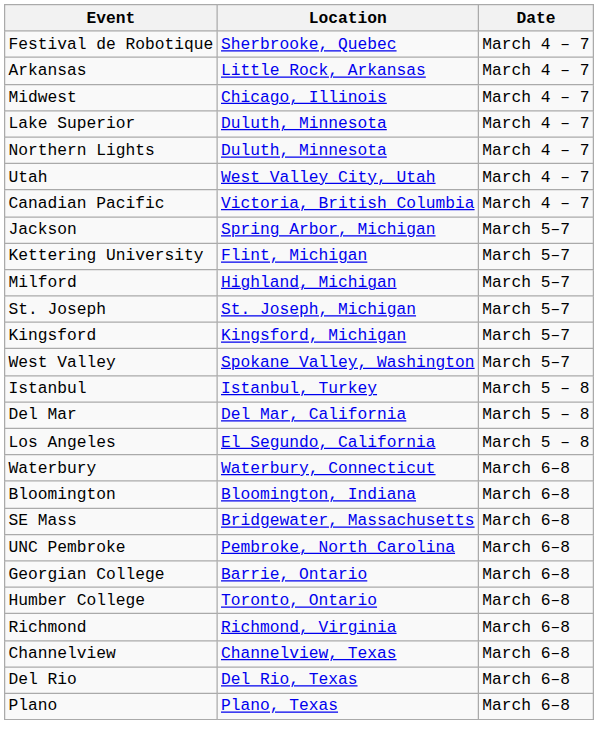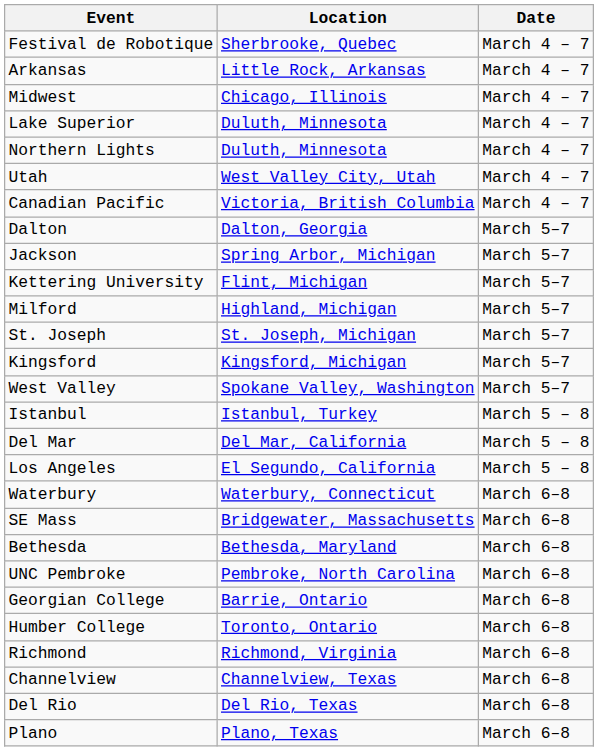 <table class="wikitable mw-collapsible">
 <tr>
 <th>Event</th>
 <th>Location</th>
 <th>Date</th>
 </tr>
 <tr>
 <td>Festival de Robotique</td>
 <td><a href='#'>Sherbrooke, Quebec</a></td>
 <td>March 4 – 7</td>
 </tr>
 <tr>
 <td>Arkansas</td>
 <td><a href='#'>Little Rock, Arkansas</a></td>
 <td>March 4 – 7</td>
 </tr>
 <tr>
 <td>Midwest</td>
 <td><a href='#'>Chicago, Illinois</a></td>
 <td>March 4 – 7</td>
 </tr>
 <tr>
 <td>Lake Superior</td>
 <td><a href='#'>Duluth, Minnesota</a></td>
 <td>March 4 – 7</td>
 </tr>
 <tr>
 <td>Northern Lights</td>
 <td><a href='#'>Duluth, Minnesota</a></td>
 <td>March 4 – 7</td>
 </tr>
 <tr>
 <td>Utah</td>
 <td><a href='#'>West Valley City, Utah</a></td>
 <td>March 4 – 7</td>
 </tr>
 <tr>
 <td>Canadian Pacific</td>
 <td><a href='#'>Victoria, British Columbia</a></td>
 <td>March 4 – 7</td>
+</tr>
+<tr>
+<td>Dalton</td>
+<td><a href='#'>Dalton, Georgia</a></td>
+<td>March 5–7</td>
 </tr>
 <tr>
 <td>Jackson</td>
 <td><a href='#'>Spring Arbor, Michigan</a></td>
 <td>March 5–7</td>
 </tr>
 <tr>
 <td>Kettering University</td>
 <td><a href='#'>Flint, Michigan</a></td>
 <td>March 5–7</td>
 </tr>
 <tr>
 <td>Milford</td>
 <td><a href='#'>Highland, Michigan</a></td>
 <td>March 5–7</td>
 </tr>
 <tr>
 <td>St. Joseph</td>
 <td><a href='#'>St. Joseph, Michigan</a></td>
 <td>March 5–7</td>
 </tr>
 <tr>
 <td>Kingsford</td>
 <td><a href='#'>Kingsford, Michigan</a></td>
 <td>March 5–7</td>
 </tr>
 <tr>
 <td>West Valley</td>
 <td><a href='#'>Spokane Valley, Washington</a></td>
 <td>March 5–7</td>
 </tr>
 <tr>
 <td>Istanbul</td>
 <td><a href='#'>Istanbul, Turkey</a></td>
 <td>March 5 – 8</td>
 </tr>
 <tr>
 <td>Del Mar</td>
 <td><a href='#'>Del Mar, California</a></td>
 <td>March 5 – 8</td>
 </tr>
 <tr>
 <td>Los Angeles</td>
 <td><a href='#'>El Segundo, California</a></td>
 <td>March 5 – 8</td>
 </tr>
 <tr>
 <td>Waterbury</td>
 <td><a href='#'>Waterbury, Connecticut</a></td>
 <td>March 6–8</td>
 </tr>
 <tr>
-<td>Bloomington</td>
-<td><a href='#'>Bloomington, Indiana</a></td>
+<td>SE Mass</td>
+<td><a href='#'>Bridgewater, Massachusetts</a></td>
 <td>March 6–8</td>
 </tr>
 <tr>
-<td>SE Mass</td>
-<td><a href='#'>Bridgewater, Massachusetts</a></td>
+<td>Bethesda</td>
+<td><a href='#'>Bethesda, Maryland</a></td>
 <td>March 6–8</td>
 </tr>
 <tr>
 <td>UNC Pembroke</td>
 <td><a href='#'>Pembroke, North Carolina</a></td>
 <td>March 6–8</td>
 </tr>
 <tr>
 <td>Georgian College</td>
 <td><a href='#'>Barrie, Ontario</a></td>
 <td>March 6–8</td>
 </tr>
 <tr>
 <td>Humber College</td>
 <td><a href='#'>Toronto, Ontario</a></td>
 <td>March 6–8</td>
 </tr>
 <tr>
 <td>Richmond</td>
 <td><a href='#'>Richmond, Virginia</a></td>
 <td>March 6–8</td>
 </tr>
 <tr>
 <td>Channelview</td>
 <td><a href='#'>Channelview, Texas</a></td>
 <td>March 6–8</td>
 </tr>
 <tr>
 <td>Del Rio</td>
 <td><a href='#'>Del Rio, Texas</a></td>
 <td>March 6–8</td>
 </tr>
 <tr>
 <td>Plano</td>
 <td><a href='#'>Plano, Texas</a></td>
 <td>March 6–8</td>
 </tr>
 </table>
